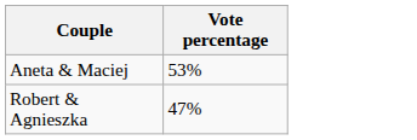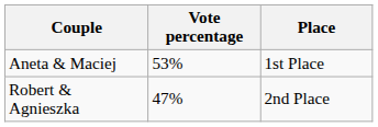 <table class="wikitable">
 <tr>
 <th style="width:130px;">Couple</th>
 <th style="width:100px;">Vote percentage</th>
+<th style="width:100px;">Place</th>
 </tr>
 <tr>
 <td>Aneta & Maciej</td>
 <td>53%</td>
+<td>1st Place</td>
 </tr>
 <tr>
 <td>Robert & Agnieszka</td>
 <td>47%</td>
+<td>2nd Place</td>
 </tr>
 </table>
